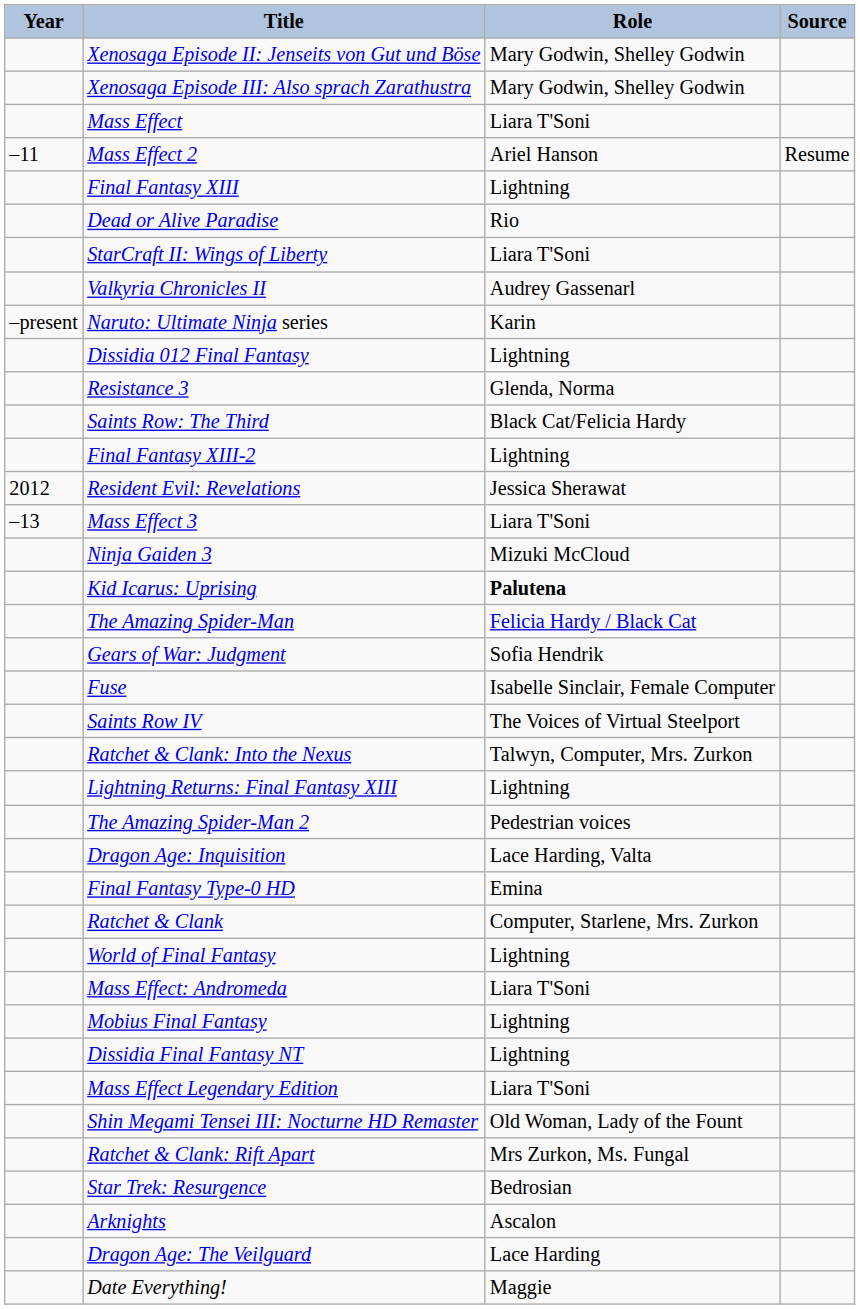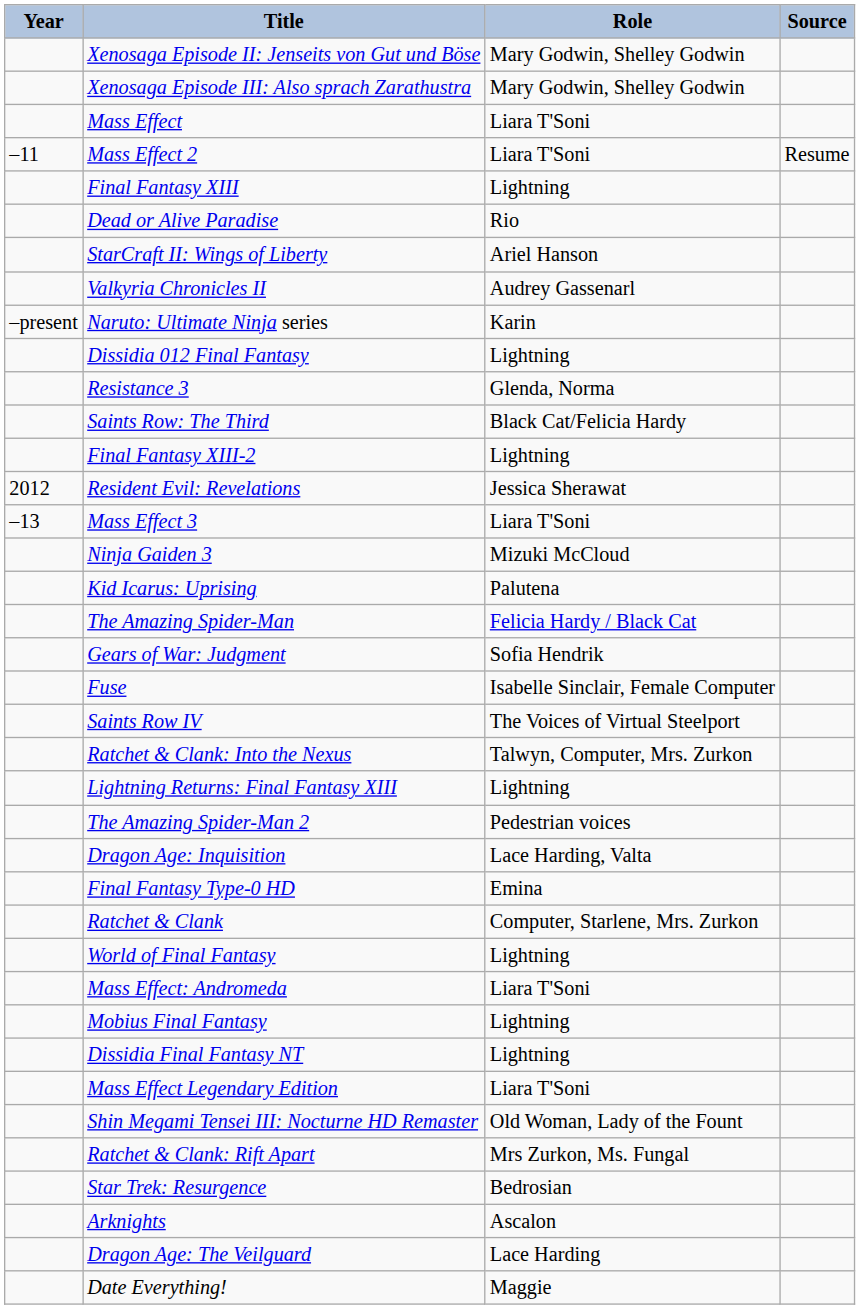 <table class="wikitable sortable plainrowheaders" style="width=95%;  font-size: 95%;">
 <tr>
 <th style="background:#b0c4de;">Year</th>
 <th style="background:#b0c4de;">Title</th>
 <th style="background:#b0c4de;">Role</th>
 <th style="background:#b0c4de;" class="unsortable">Source</th>
 </tr>
 <tr>
 <td></td>
 <td><em><a href='#'>Xenosaga Episode II: Jenseits von Gut und Böse</a></em></td>
 <td>Mary Godwin, Shelley Godwin</td>
 <td></td>
 </tr>
 <tr>
 <td></td>
 <td><em><a href='#'>Xenosaga Episode III: Also sprach Zarathustra</a></em></td>
 <td>Mary Godwin, Shelley Godwin</td>
 <td></td>
 </tr>
 <tr>
 <td></td>
 <td><em><a href='#'>Mass Effect</a></em></td>
 <td>Liara T'Soni</td>
 <td></td>
 </tr>
 <tr>
 <td>–11</td>
 <td><em><a href='#'>Mass Effect 2</a></em></td>
-<td>Ariel Hanson</td>
+<td>Liara T'Soni</td>
 <td>Resume</td>
 </tr>
 <tr>
 <td></td>
 <td><em><a href='#'>Final Fantasy XIII</a></em></td>
 <td>Lightning</td>
 <td></td>
 </tr>
 <tr>
 <td></td>
 <td><em><a href='#'>Dead or Alive Paradise</a></em></td>
 <td>Rio</td>
 <td></td>
 </tr>
 <tr>
 <td></td>
 <td><em><a href='#'>StarCraft II: Wings of Liberty</a></em></td>
-<td>Liara T'Soni</td>
+<td>Ariel Hanson</td>
 <td></td>
 </tr>
 <tr>
 <td></td>
 <td><em><a href='#'>Valkyria Chronicles II</a></em></td>
 <td>Audrey Gassenarl</td>
 <td></td>
 </tr>
 <tr>
 <td>–present</td>
 <td><em><a href='#'>Naruto: Ultimate Ninja</a></em> series</td>
 <td>Karin</td>
 <td></td>
 </tr>
 <tr>
 <td></td>
 <td><em><a href='#'>Dissidia 012 Final Fantasy</a></em></td>
 <td>Lightning</td>
 <td></td>
 </tr>
 <tr>
 <td></td>
 <td><em><a href='#'>Resistance 3</a></em></td>
 <td>Glenda, Norma</td>
 <td></td>
 </tr>
 <tr>
 <td></td>
 <td><em><a href='#'>Saints Row: The Third</a></em></td>
 <td>Black Cat/Felicia Hardy</td>
 <td></td>
 </tr>
 <tr>
 <td></td>
 <td><em><a href='#'>Final Fantasy XIII-2</a></em></td>
 <td>Lightning</td>
 <td></td>
 </tr>
 <tr>
 <td>2012</td>
 <td><a href='#'><em>Resident Evil: Revelations</em></a></td>
 <td>Jessica Sherawat</td>
 <td></td>
 </tr>
 <tr>
 <td>–13</td>
 <td><em><a href='#'>Mass Effect 3</a></em></td>
 <td>Liara T'Soni</td>
 <td></td>
 </tr>
 <tr>
 <td></td>
 <td><em><a href='#'>Ninja Gaiden 3</a></em></td>
 <td>Mizuki McCloud</td>
 <td></td>
 </tr>
 <tr>
 <td></td>
 <td><em><a href='#'>Kid Icarus: Uprising</a></em></td>
-<td><strong>Palutena</strong></td>
+<td>Palutena</td>
 <td></td>
 </tr>
 <tr>
 <td></td>
 <td><em><a href='#'>The Amazing Spider-Man</a></em></td>
 <td><a href='#'>Felicia Hardy / Black Cat</a></td>
 <td></td>
 </tr>
 <tr>
 <td></td>
 <td><em><a href='#'>Gears of War: Judgment</a></em></td>
 <td>Sofia Hendrik</td>
 <td></td>
 </tr>
 <tr>
 <td></td>
 <td><em><a href='#'>Fuse</a></em></td>
 <td>Isabelle Sinclair, Female Computer</td>
 <td></td>
 </tr>
 <tr>
 <td></td>
 <td><em><a href='#'>Saints Row IV</a></em></td>
 <td>The Voices of Virtual Steelport</td>
 <td></td>
 </tr>
 <tr>
 <td></td>
 <td><em><a href='#'>Ratchet & Clank: Into the Nexus</a></em></td>
 <td>Talwyn, Computer, Mrs. Zurkon</td>
 <td></td>
 </tr>
 <tr>
 <td></td>
 <td><em><a href='#'>Lightning Returns: Final Fantasy XIII</a></em></td>
 <td>Lightning</td>
 <td></td>
 </tr>
 <tr>
 <td></td>
 <td><em><a href='#'>The Amazing Spider-Man 2</a></em></td>
 <td>Pedestrian voices</td>
 <td></td>
 </tr>
 <tr>
 <td></td>
 <td><em><a href='#'>Dragon Age: Inquisition</a></em></td>
 <td>Lace Harding, Valta</td>
 <td></td>
 </tr>
 <tr>
 <td></td>
 <td><em><a href='#'>Final Fantasy Type-0 HD</a></em></td>
 <td>Emina</td>
 <td></td>
 </tr>
 <tr>
 <td></td>
 <td><em><a href='#'>Ratchet & Clank</a></em></td>
 <td>Computer, Starlene, Mrs. Zurkon</td>
 <td></td>
 </tr>
 <tr>
 <td></td>
 <td><em><a href='#'>World of Final Fantasy</a></em></td>
 <td>Lightning</td>
 <td></td>
 </tr>
 <tr>
 <td></td>
 <td><em><a href='#'>Mass Effect: Andromeda</a></em></td>
 <td>Liara T'Soni</td>
 <td></td>
 </tr>
 <tr>
 <td></td>
 <td><em><a href='#'>Mobius Final Fantasy</a></em></td>
 <td>Lightning</td>
 <td></td>
 </tr>
 <tr>
 <td></td>
 <td><em><a href='#'>Dissidia Final Fantasy NT</a></em></td>
 <td>Lightning</td>
 <td></td>
 </tr>
 <tr>
 <td></td>
 <td><em><a href='#'>Mass Effect Legendary Edition</a></em></td>
 <td>Liara T'Soni</td>
 <td></td>
 </tr>
 <tr>
 <td></td>
 <td><em><a href='#'>Shin Megami Tensei III: Nocturne HD Remaster</a></em></td>
 <td>Old Woman, Lady of the Fount</td>
 <td></td>
 </tr>
 <tr>
 <td></td>
 <td><em><a href='#'>Ratchet & Clank: Rift Apart</a></em></td>
 <td>Mrs Zurkon, Ms. Fungal</td>
 <td></td>
 </tr>
 <tr>
 <td></td>
 <td><em><a href='#'>Star Trek: Resurgence</a></em></td>
 <td>Bedrosian</td>
 <td></td>
 </tr>
 <tr>
 <td></td>
 <td><em><a href='#'>Arknights</a></em></td>
 <td>Ascalon</td>
 <td></td>
 </tr>
 <tr>
 <td></td>
 <td><em><a href='#'>Dragon Age: The Veilguard</a></em></td>
 <td>Lace Harding</td>
 <td></td>
 </tr>
 <tr>
 <td></td>
 <td><em>Date Everything!</em></td>
 <td>Maggie</td>
 <td></td>
 </tr>
 </table>
